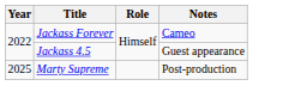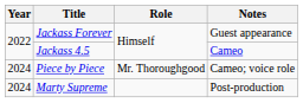 <table class="wikitable">
 <tr>
 <th>Year</th>
 <th>Title</th>
 <th>Role</th>
 <th>Notes</th>
 </tr>
 <tr>
 <td rowspan="2">2022</td>
 <td><em><a href='#'>Jackass Forever</a></em></td>
 <td rowspan="2">Himself</td>
+<td>Guest appearance</td>
+</tr>
+<tr>
+<td><em><a href='#'>Jackass 4.5</a></em></td>
 <td><a href='#'>Cameo</a></td>
 </tr>
 <tr>
-<td><em><a href='#'>Jackass 4.5</a></em></td>
-<td>Guest appearance</td>
+<td>2024</td>
+<td><em><a href='#'>Piece by Piece</a></em></td>
+<td>Mr. Thoroughgood</td>
+<td>Cameo; voice role</td>
 </tr>
 <tr>
-<td>2025</td>
+<td>2024</td>
 <td><em><a href='#'>Marty Supreme</a></em></td>
 <td></td>
 <td>Post-production</td>
 </tr>
 </table>
